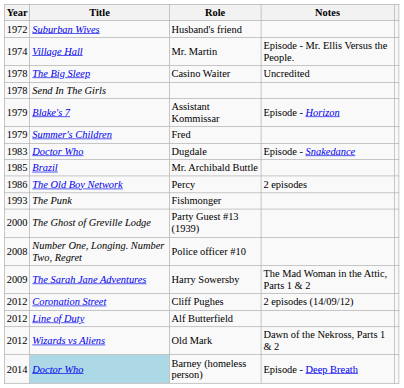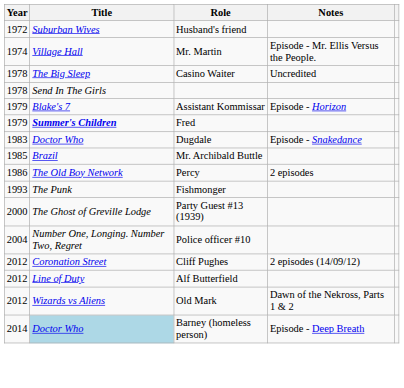 <table class="wikitable">
 <tr>
 <th>Year</th>
 <th>Title</th>
 <th>Role</th>
 <th>Notes</th>
 <th></th>
 </tr>
 <tr>
 <td>1972</td>
 <td><em><a href='#'>Suburban Wives</a></em></td>
 <td>Husband's friend</td>
 <td></td>
 <td></td>
 </tr>
 <tr>
 <td>1974</td>
 <td><em><a href='#'>Village Hall</a></em></td>
 <td>Mr. Martin</td>
 <td>Episode - Mr. Ellis Versus the People.</td>
 </tr>
 <tr>
 <td>1978</td>
 <td><em><a href='#'>The Big Sleep</a></em></td>
 <td>Casino Waiter</td>
 <td>Uncredited</td>
 <td></td>
 </tr>
 <tr>
 <td>1978</td>
 <td><em>Send In The Girls</em></td>
 <td></td>
 <td></td>
 <td></td>
 </tr>
 <tr>
 <td>1979</td>
 <td><em><a href='#'>Blake's 7</a></em></td>
 <td>Assistant Kommissar</td>
 <td>Episode - <em><a href='#'>Horizon</a></em></td>
 <td></td>
 </tr>
 <tr>
 <td>1979</td>
-<td><em><a href='#'>Summer's Children</a></em></td>
+<td><strong><em><a href='#'>Summer's Children</a></em></strong></td>
 <td>Fred</td>
 <td></td>
 <td></td>
 </tr>
 <tr>
 <td>1983</td>
 <td><em><a href='#'>Doctor Who</a></em></td>
 <td>Dugdale</td>
 <td>Episode - <em><a href='#'>Snakedance</a></em></td>
 <td></td>
 </tr>
 <tr>
 <td>1985</td>
 <td><em><a href='#'>Brazil</a></em></td>
 <td>Mr. Archibald Buttle</td>
 <td></td>
 <td></td>
 </tr>
 <tr>
 <td>1986</td>
 <td><em><a href='#'>The Old Boy Network</a></em></td>
 <td>Percy</td>
 <td>2 episodes</td>
 <td></td>
 </tr>
 <tr>
 <td>1993</td>
 <td><em>The Punk</em></td>
 <td>Fishmonger</td>
 <td></td>
 <td></td>
 </tr>
 <tr>
 <td>2000</td>
 <td><em>The Ghost of Greville Lodge</em></td>
 <td>Party Guest #13 (1939)</td>
 <td></td>
 <td></td>
 </tr>
 <tr>
-<td>2008</td>
+<td>2004</td>
 <td><em>Number One, Longing. Number Two, Regret</em></td>
 <td>Police officer #10</td>
 <td></td>
-<td></td>
-</tr>
-<tr>
-<td>2009</td>
-<td><em><a href='#'>The Sarah Jane Adventures</a></em></td>
-<td>Harry Sowersby</td>
-<td>The Mad Woman in the Attic, Parts 1 & 2</td>
 <td></td>
 </tr>
 <tr>
 <td>2012</td>
 <td><em><a href='#'>Coronation Street</a></em></td>
 <td>Cliff Pughes</td>
 <td>2 episodes (14/09/12)</td>
 <td></td>
 </tr>
 <tr>
 <td>2012</td>
 <td><em><a href='#'>Line of Duty</a></em></td>
 <td>Alf Butterfield</td>
 <td></td>
 <td></td>
 </tr>
 <tr>
 <td>2012</td>
 <td><em><a href='#'>Wizards vs Aliens</a></em></td>
 <td>Old Mark</td>
 <td>Dawn of the Nekross, Parts 1 & 2</td>
 <td></td>
 </tr>
 <tr>
 <td>2014</td>
 <td style="background: lightblue;"><em><a href='#'>Doctor Who</a></em></td>
 <td>Barney (homeless person)</td>
 <td>Episode - <a href='#'>Deep Breath</a></td>
 <td></td>
 </tr>
 </table>
